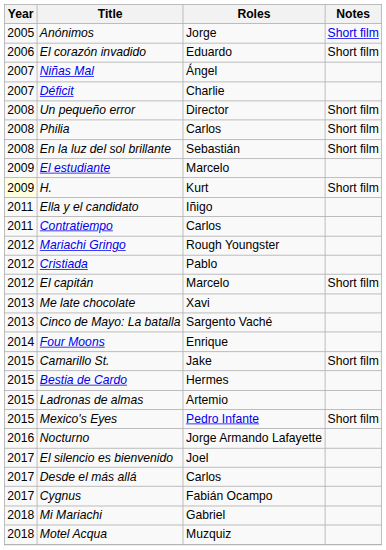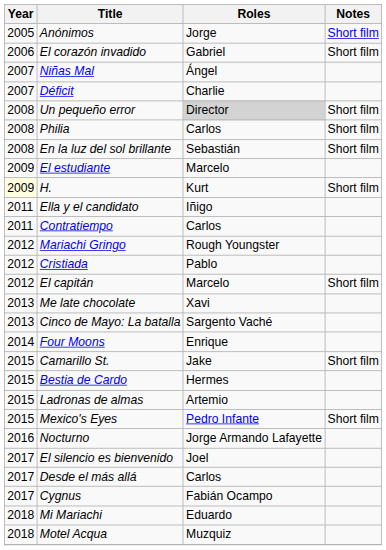 <table class="wikitable sortable">
 <tr>
 <th>Year</th>
 <th>Title</th>
 <th>Roles</th>
 <th>Notes</th>
 </tr>
 <tr>
 <td>2005</td>
 <td><em>Anónimos</em></td>
 <td>Jorge</td>
 <td><a href='#'>Short film</a></td>
 </tr>
 <tr>
 <td>2006</td>
 <td><em>El corazón invadido</em></td>
-<td>Eduardo</td>
+<td>Gabriel</td>
 <td>Short film</td>
 </tr>
 <tr>
 <td>2007</td>
 <td><em><a href='#'>Niñas Mal</a></em></td>
 <td>Ángel</td>
 <td></td>
 </tr>
 <tr>
 <td>2007</td>
 <td><em><a href='#'>Déficit</a></em></td>
 <td>Charlie</td>
 <td></td>
 </tr>
 <tr>
 <td>2008</td>
 <td><em>Un pequeño error</em></td>
-<td>Director</td>
+<td style="background: lightgrey;">Director</td>
 <td>Short film</td>
 </tr>
 <tr>
 <td>2008</td>
 <td><em>Philia</em></td>
 <td>Carlos</td>
 <td>Short film</td>
 </tr>
 <tr>
 <td>2008</td>
 <td><em>En la luz del sol brillante</em></td>
 <td>Sebastián</td>
 <td>Short film</td>
 </tr>
 <tr>
 <td>2009</td>
 <td><em><a href='#'>El estudiante</a></em></td>
 <td>Marcelo</td>
 <td></td>
 </tr>
 <tr>
 <td style="background: lightyellow;">2009</td>
 <td><em>H.</em></td>
 <td>Kurt</td>
 <td>Short film</td>
 </tr>
 <tr>
 <td>2011</td>
 <td><em>Ella y el candidato</em></td>
 <td>Iñigo</td>
 <td></td>
 </tr>
 <tr>
 <td>2011</td>
 <td><em><a href='#'>Contratiempo</a></em></td>
 <td>Carlos</td>
 <td></td>
 </tr>
 <tr>
 <td>2012</td>
 <td><em><a href='#'>Mariachi Gringo</a></em></td>
 <td>Rough Youngster</td>
 <td></td>
 </tr>
 <tr>
 <td>2012</td>
 <td><em><a href='#'>Cristiada</a></em></td>
 <td>Pablo</td>
 <td></td>
 </tr>
 <tr>
 <td>2012</td>
 <td><em>El capitán</em></td>
 <td>Marcelo</td>
 <td>Short film</td>
 </tr>
 <tr>
 <td>2013</td>
 <td><em>Me late chocolate</em></td>
 <td>Xavi</td>
 <td></td>
 </tr>
 <tr>
 <td>2013</td>
 <td><em>Cinco de Mayo: La batalla</em></td>
 <td>Sargento Vaché</td>
 <td></td>
 </tr>
 <tr>
 <td>2014</td>
 <td><em><a href='#'>Four Moons</a></em></td>
 <td>Enrique</td>
 <td></td>
 </tr>
 <tr>
 <td>2015</td>
 <td><em>Camarillo St.</em></td>
 <td>Jake</td>
 <td>Short film</td>
 </tr>
 <tr>
 <td>2015</td>
 <td><em><a href='#'>Bestia de Cardo</a></em></td>
 <td>Hermes</td>
 <td></td>
 </tr>
 <tr>
 <td>2015</td>
 <td><em>Ladronas de almas</em></td>
 <td>Artemio</td>
 <td></td>
 </tr>
 <tr>
 <td>2015</td>
 <td><em>Mexico's Eyes</em></td>
 <td><a href='#'>Pedro Infante</a></td>
 <td>Short film</td>
 </tr>
 <tr>
 <td>2016</td>
 <td><em>Nocturno</em></td>
 <td>Jorge Armando Lafayette</td>
 <td></td>
 </tr>
 <tr>
 <td>2017</td>
 <td><em>El silencio es bienvenido</em></td>
 <td>Joel</td>
 <td></td>
 </tr>
 <tr>
 <td>2017</td>
 <td><em>Desde el más allá</em></td>
 <td>Carlos</td>
 <td></td>
 </tr>
 <tr>
 <td>2017</td>
 <td><em>Cygnus</em></td>
 <td>Fabián Ocampo</td>
 <td></td>
 </tr>
 <tr>
 <td>2018</td>
 <td><em>Mi Mariachi</em></td>
-<td>Gabriel</td>
+<td>Eduardo</td>
 <td></td>
 </tr>
 <tr>
 <td>2018</td>
 <td><em>Motel Acqua</em></td>
 <td>Muzquiz</td>
 <td></td>
 </tr>
 <tr>
 </tr>
 </table>
